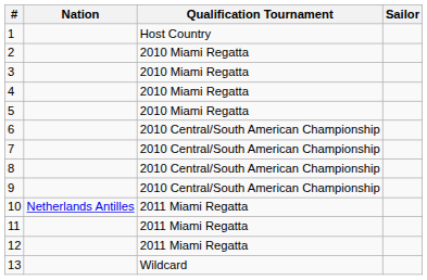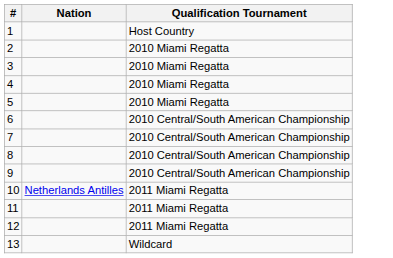 <table class="wikitable">
 <tr>
 <th>#</th>
 <th>Nation</th>
 <th>Qualification Tournament</th>
-<th>Sailor</th>
 </tr>
 <tr>
 <td>1</td>
 <td></td>
 <td>Host Country</td>
-<td></td>
 </tr>
 <tr>
 <td>2</td>
 <td></td>
 <td>2010 Miami Regatta</td>
-<td></td>
 </tr>
 <tr>
 <td>3</td>
 <td></td>
 <td>2010 Miami Regatta</td>
-<td></td>
 </tr>
 <tr>
 <td>4</td>
 <td></td>
 <td>2010 Miami Regatta</td>
-<td></td>
 </tr>
 <tr>
 <td>5</td>
 <td></td>
 <td>2010 Miami Regatta</td>
-<td></td>
 </tr>
 <tr>
 <td>6</td>
 <td></td>
 <td>2010 Central/South American Championship</td>
-<td></td>
 </tr>
 <tr>
 <td>7</td>
 <td></td>
 <td>2010 Central/South American Championship</td>
-<td></td>
 </tr>
 <tr>
 <td>8</td>
 <td></td>
 <td>2010 Central/South American Championship</td>
-<td></td>
 </tr>
 <tr>
 <td>9</td>
 <td></td>
 <td>2010 Central/South American Championship</td>
-<td></td>
 </tr>
 <tr>
 <td>10</td>
 <td> <a href='#'>Netherlands Antilles</a></td>
 <td>2011 Miami Regatta</td>
-<td></td>
 </tr>
 <tr>
 <td>11</td>
 <td></td>
 <td>2011 Miami Regatta</td>
-<td></td>
 </tr>
 <tr>
 <td>12</td>
 <td></td>
 <td>2011 Miami Regatta</td>
-<td></td>
 </tr>
 <tr>
 <td>13</td>
 <td></td>
 <td>Wildcard</td>
-<td></td>
 </tr>
 </table>
